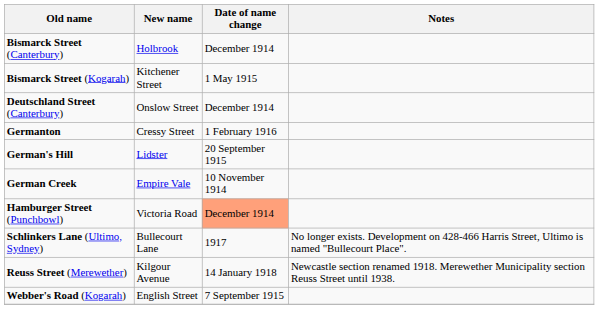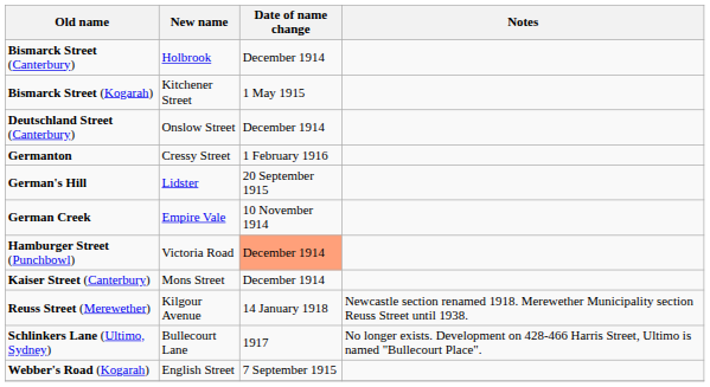 <table class="wikitable sortable">
 <tr>
 <th>Old name</th>
 <th>New name</th>
 <th>Date of name change</th>
 <th>Notes</th>
 </tr>
 <tr>
 <td><strong>Bismarck Street</strong> (<a href='#'>Canterbury</a>)</td>
 <td><a href='#'>Holbrook</a></td>
 <td>December 1914</td>
 <td></td>
 </tr>
 <tr>
 <td><strong>Bismarck Street</strong> (<a href='#'>Kogarah</a>)</td>
 <td>Kitchener Street</td>
 <td>1 May 1915</td>
 <td></td>
 </tr>
 <tr>
 <td><strong>Deutschland Street</strong> (<a href='#'>Canterbury</a>)</td>
 <td>Onslow Street</td>
 <td>December 1914</td>
 <td></td>
 </tr>
 <tr>
 <td><strong>Germanton</strong></td>
 <td>Cressy Street</td>
 <td>1 February 1916</td>
 <td></td>
 </tr>
 <tr>
 <td><strong>German's Hill</strong></td>
 <td><a href='#'>Lidster</a></td>
 <td>20 September 1915</td>
 <td></td>
 </tr>
 <tr>
 <td><strong>German Creek</strong></td>
 <td><a href='#'>Empire Vale</a></td>
 <td>10 November 1914</td>
 <td></td>
 </tr>
 <tr>
 <td><strong>Hamburger Street</strong> (<a href='#'>Punchbowl</a>)</td>
 <td>Victoria Road</td>
 <td style="background: lightsalmon;">December 1914</td>
 <td></td>
 </tr>
 <tr>
-<td><strong>Schlinkers Lane</strong> (<a href='#'>Ultimo, Sydney</a>)</td>
-<td>Bullecourt Lane</td>
-<td>1917</td>
-<td>No longer exists. Development on 428-466 Harris Street, Ultimo is named "Bullecourt Place".</td>
+<td><strong>Kaiser Street</strong> (<a href='#'>Canterbury</a>)</td>
+<td>Mons Street</td>
+<td>December 1914</td>
+<td></td>
 </tr>
 <tr>
 <td><strong>Reuss Street</strong> (<a href='#'>Merewether</a>)</td>
 <td>Kilgour Avenue</td>
 <td>14 January 1918</td>
 <td>Newcastle section renamed 1918. Merewether Municipality section Reuss Street until 1938.</td>
+</tr>
+<tr>
+<td><strong>Schlinkers Lane</strong> (<a href='#'>Ultimo, Sydney</a>)</td>
+<td>Bullecourt Lane</td>
+<td>1917</td>
+<td>No longer exists. Development on 428-466 Harris Street, Ultimo is named "Bullecourt Place".</td>
 </tr>
 <tr>
 <td><strong>Webber's Road</strong> (<a href='#'>Kogarah</a>)</td>
 <td>English Street</td>
 <td>7 September 1915</td>
 <td></td>
 </tr>
 <tr>
 </tr>
 </table>
